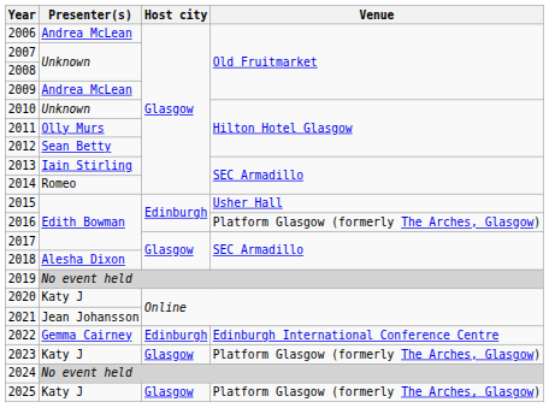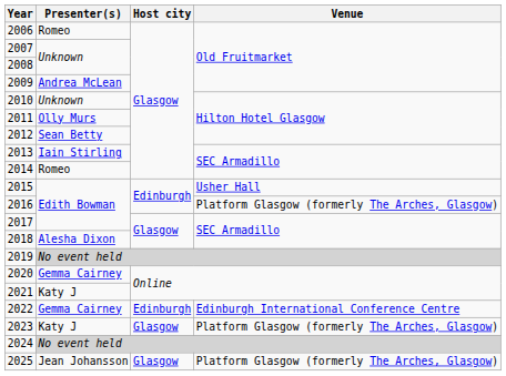 <table class="wikitable">
 <tr>
 <th>Year</th>
 <th>Presenter(s)</th>
 <th>Host city</th>
 <th>Venue</th>
 </tr>
 <tr>
 <td>2006</td>
-<td><a href='#'>Andrea McLean</a></td>
+<td>Romeo</td>
 <td rowspan="9"><a href='#'>Glasgow</a></td>
 <td rowspan="4"><a href='#'>Old Fruitmarket</a></td>
 </tr>
 <tr>
 <td>2007</td>
 <td rowspan="2"><em>Unknown</em></td>
 </tr>
 <tr>
 <td>2008</td>
 </tr>
 <tr>
 <td>2009</td>
 <td><a href='#'>Andrea McLean</a></td>
 </tr>
 <tr>
 <td>2010</td>
 <td><em>Unknown</em></td>
 <td rowspan="3"><a href='#'>Hilton Hotel Glasgow</a></td>
 </tr>
 <tr>
 <td>2011</td>
 <td><a href='#'>Olly Murs</a></td>
 </tr>
 <tr>
 <td>2012</td>
 <td><a href='#'>Sean Betty</a></td>
 </tr>
 <tr>
 <td>2013</td>
 <td><a href='#'>Iain Stirling</a></td>
 <td rowspan="2"><a href='#'>SEC Armadillo</a></td>
 </tr>
 <tr>
 <td>2014</td>
 <td>Romeo</td>
 </tr>
 <tr>
 <td>2015</td>
 <td rowspan="3"><a href='#'>Edith Bowman</a></td>
 <td rowspan="2"><a href='#'>Edinburgh</a></td>
 <td><a href='#'>Usher Hall</a></td>
 </tr>
 <tr>
 <td>2016</td>
 <td>Platform Glasgow (formerly <a href='#'>The Arches, Glasgow</a>)</td>
 </tr>
 <tr>
 <td>2017</td>
 <td rowspan="2"><a href='#'>Glasgow</a></td>
 <td rowspan="2"><a href='#'>SEC Armadillo</a></td>
 </tr>
 <tr>
 <td>2018</td>
 <td><a href='#'>Alesha Dixon</a></td>
 </tr>
 <tr>
 <td>2019</td>
 <td colspan="3" style="background:#D3D3D3;"><em>No event held</em></td>
 </tr>
 <tr>
 <td>2020</td>
-<td>Katy J</td>
+<td><a href='#'>Gemma Cairney</a></td>
 <td colspan="2" rowspan="2"><em>Online</em></td>
 </tr>
 <tr>
 <td>2021</td>
-<td>Jean Johansson</td>
+<td>Katy J</td>
 </tr>
 <tr>
 <td>2022</td>
 <td><a href='#'>Gemma Cairney</a></td>
 <td><a href='#'>Edinburgh</a></td>
 <td><a href='#'>Edinburgh International Conference Centre</a></td>
 </tr>
 <tr>
 <td>2023</td>
 <td>Katy J</td>
 <td><a href='#'>Glasgow</a></td>
 <td>Platform Glasgow (formerly <a href='#'>The Arches, Glasgow</a>)</td>
 </tr>
 <tr>
 <td>2024</td>
 <td colspan="3" style="background:#D3D3D3;"><em>No event held</em></td>
 </tr>
 <tr>
 <td>2025</td>
-<td>Katy J</td>
+<td>Jean Johansson</td>
 <td><a href='#'>Glasgow</a></td>
 <td>Platform Glasgow (formerly <a href='#'>The Arches, Glasgow</a>)</td>
 </tr>
 </table>
